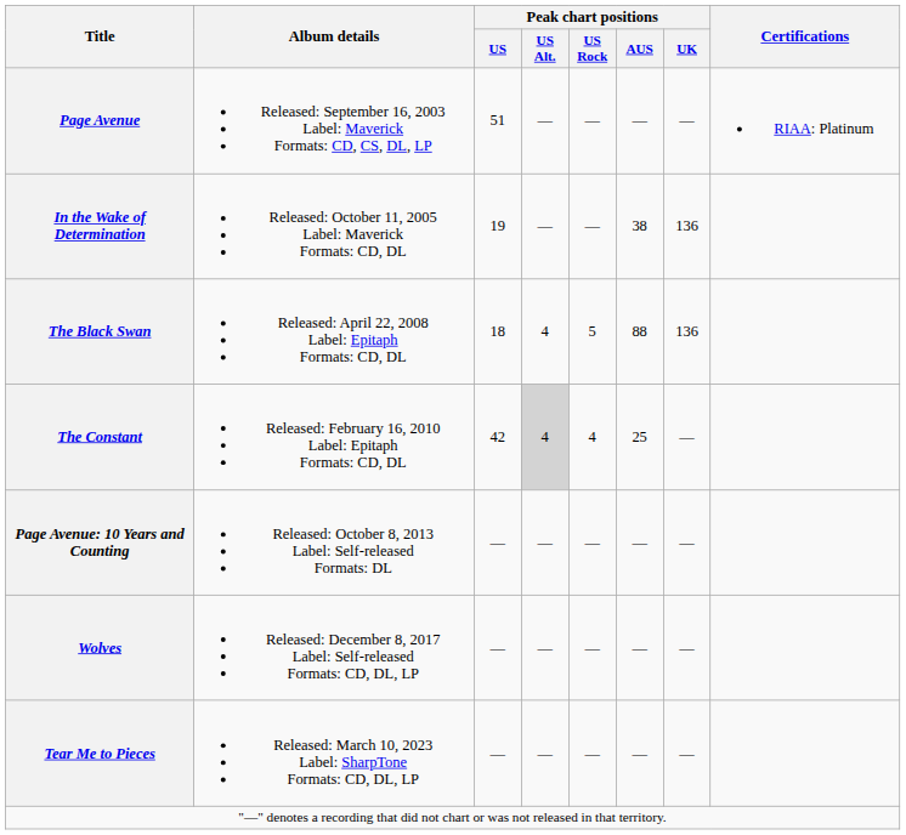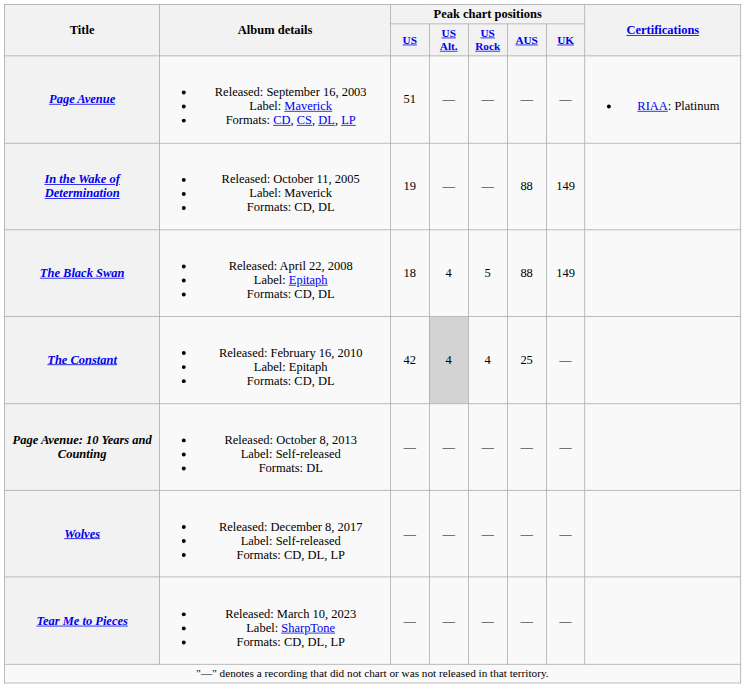 <table class="wikitable plainrowheaders" style="text-align:center;">
 <tr>
 <th scope="col" rowspan="2" style="width:12em;">Title</th>
 <th scope="col" rowspan="2" style="width:18em;">Album details</th>
 <th scope="col" colspan="5">Peak chart positions</th>
 <th scope="col" rowspan="2" style="width:12em;"><a href='#'>Certifications</a></th>
 </tr>
 <tr>
 <th scope="col" style="width:3em;font-size:90%;"><a href='#'>US</a><br></th>
 <th scope="col" style="width:3em;font-size:90%;"><a href='#'>US<br>Alt.</a><br></th>
 <th scope="col" style="width:3em;font-size:90%;"><a href='#'>US<br>Rock</a><br></th>
 <th scope="col" style="width:3em;font-size:90%;"><a href='#'>AUS</a><br></th>
 <th scope="col" style="width:3em;font-size:90%;"><a href='#'>UK</a><br></th>
 </tr>
 <tr>
 <th scope="row"><em><a href='#'>Page Avenue</a></em></th>
 <td><br><ul><li>Released: September 16, 2003</li><li>Label: <a href='#'>Maverick</a></li><li>Formats: <a href='#'>CD</a>, <a href='#'>CS</a>, <a href='#'>DL</a>, <a href='#'>LP</a></li></ul></td>
 <td>51</td>
 <td>—</td>
 <td>—</td>
 <td>—</td>
 <td>—</td>
 <td><br><ul><li><a href='#'>RIAA</a>: Platinum</li></ul></td>
 </tr>
 <tr>
 <th scope="row"><em><a href='#'>In the Wake of Determination</a></em></th>
 <td><br><ul><li>Released: October 11, 2005</li><li>Label: Maverick</li><li>Formats: CD, DL</li></ul></td>
 <td>19</td>
 <td>—</td>
 <td>—</td>
-<td>38</td>
-<td>136</td>
+<td>88</td>
+<td>149</td>
 <td></td>
 </tr>
 <tr>
 <th scope="row"><em><a href='#'>The Black Swan</a></em></th>
 <td><br><ul><li>Released: April 22, 2008</li><li>Label: <a href='#'>Epitaph</a></li><li>Formats: CD, DL</li></ul></td>
 <td>18</td>
 <td>4</td>
 <td>5</td>
 <td>88</td>
-<td>136</td>
+<td>149</td>
 <td></td>
 </tr>
 <tr>
 <th scope="row"><em><a href='#'>The Constant</a></em></th>
 <td><br><ul><li>Released: February 16, 2010</li><li>Label: Epitaph</li><li>Formats: CD, DL</li></ul></td>
 <td>42</td>
 <td style="background: lightgrey;">4</td>
 <td>4</td>
 <td>25</td>
 <td>—</td>
 <td></td>
 </tr>
 <tr>
 <th scope="row"><em>Page Avenue: 10 Years and Counting</em></th>
 <td><br><ul><li>Released: October 8, 2013</li><li>Label: Self-released</li><li>Formats: DL</li></ul></td>
 <td>—</td>
 <td>—</td>
 <td>—</td>
 <td>—</td>
 <td>—</td>
 <td></td>
 </tr>
 <tr>
 <th scope="row"><em><a href='#'>Wolves</a></em></th>
 <td><br><ul><li>Released: December 8, 2017</li><li>Label: Self-released</li><li>Formats: CD, DL, LP</li></ul></td>
 <td>—</td>
 <td>—</td>
 <td>—</td>
 <td>—</td>
 <td>—</td>
 <td></td>
 </tr>
 <tr>
 <th scope="row"><em><a href='#'>Tear Me to Pieces</a></em></th>
 <td><br><ul><li>Released: March 10, 2023</li><li>Label: <a href='#'>SharpTone</a></li><li>Formats: CD, DL, LP</li></ul></td>
 <td>—</td>
 <td>—</td>
 <td>—</td>
 <td>—</td>
 <td>—</td>
 <td></td>
 </tr>
 <tr>
 <td colspan="10" style="font-size:90%">"—" denotes a recording that did not chart or was not released in that territory.</td>
 </tr>
 </table>
